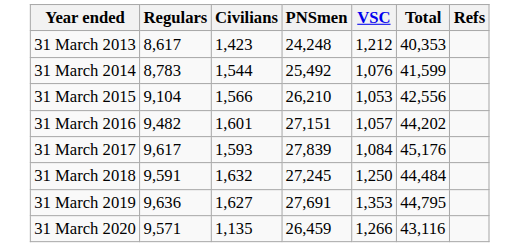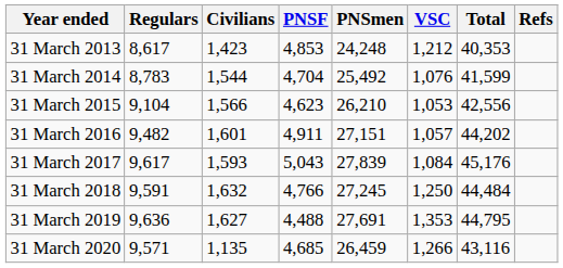 <table class="wikitable sortable" style="margin-left: auto; margin-right: auto; border: none;">
 <tr>
 <th>Year ended</th>
 <th>Regulars</th>
 <th>Civilians</th>
+<th><a href='#'>PNSF</a></th>
 <th>PNSmen</th>
 <th><a href='#'>VSC</a></th>
 <th>Total</th>
 <th>Refs</th>
 </tr>
 <tr>
 <td>31 March 2013</td>
 <td>8,617</td>
 <td>1,423</td>
+<td>4,853</td>
 <td>24,248</td>
 <td>1,212</td>
 <td>40,353</td>
 <td></td>
 </tr>
 <tr>
 <td>31 March 2014</td>
 <td>8,783</td>
 <td>1,544</td>
+<td>4,704</td>
 <td>25,492</td>
 <td>1,076</td>
 <td>41,599</td>
 <td></td>
 </tr>
 <tr>
 <td>31 March 2015</td>
 <td>9,104</td>
 <td>1,566</td>
+<td>4,623</td>
 <td>26,210</td>
 <td>1,053</td>
 <td>42,556</td>
 <td></td>
 </tr>
 <tr>
 <td>31 March 2016</td>
 <td>9,482</td>
 <td>1,601</td>
+<td>4,911</td>
 <td>27,151</td>
 <td>1,057</td>
 <td>44,202</td>
 <td></td>
 </tr>
 <tr>
 <td>31 March 2017</td>
 <td>9,617</td>
 <td>1,593</td>
+<td>5,043</td>
 <td>27,839</td>
 <td>1,084</td>
 <td>45,176</td>
 <td></td>
 </tr>
 <tr>
 <td>31 March 2018</td>
 <td>9,591</td>
 <td>1,632</td>
+<td>4,766</td>
 <td>27,245</td>
 <td>1,250</td>
 <td>44,484</td>
 <td></td>
 </tr>
 <tr>
 <td>31 March 2019</td>
 <td>9,636</td>
 <td>1,627</td>
+<td>4,488</td>
 <td>27,691</td>
 <td>1,353</td>
 <td>44,795</td>
 <td></td>
 </tr>
 <tr>
 <td>31 March 2020</td>
 <td>9,571</td>
 <td>1,135</td>
+<td>4,685</td>
 <td>26,459</td>
 <td>1,266</td>
 <td>43,116</td>
 <td></td>
 </tr>
 </table>
